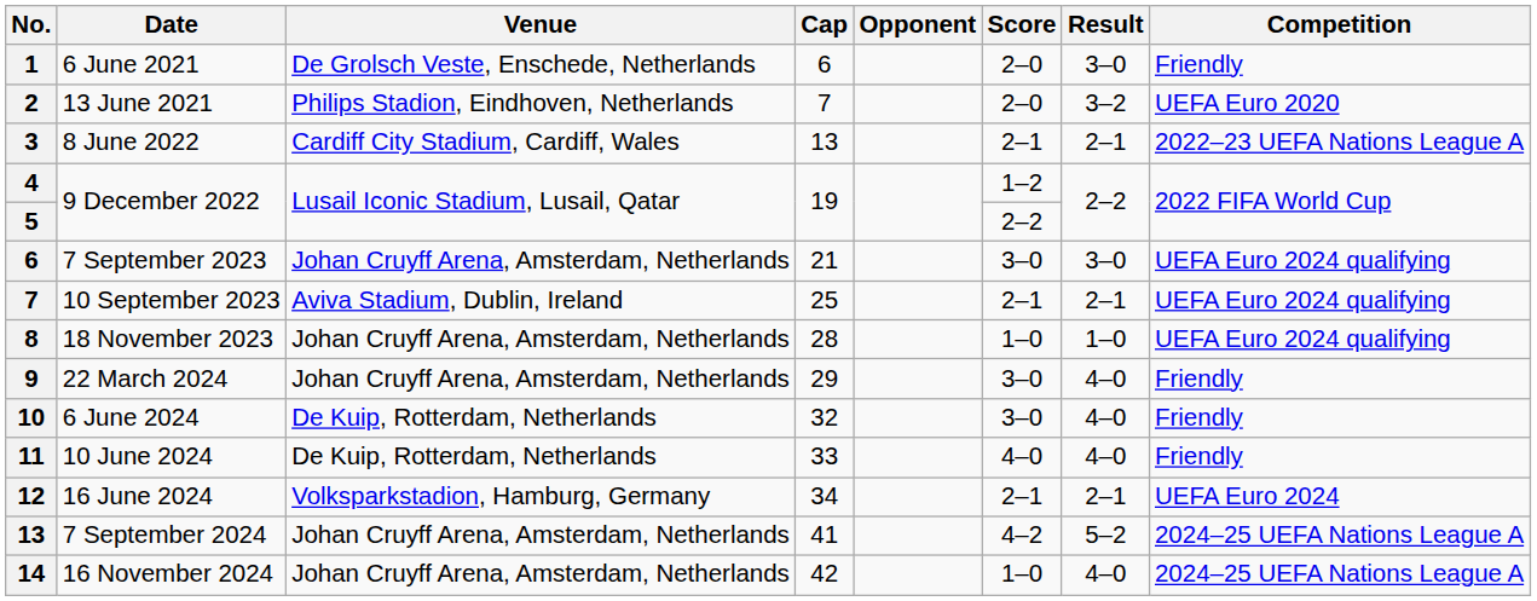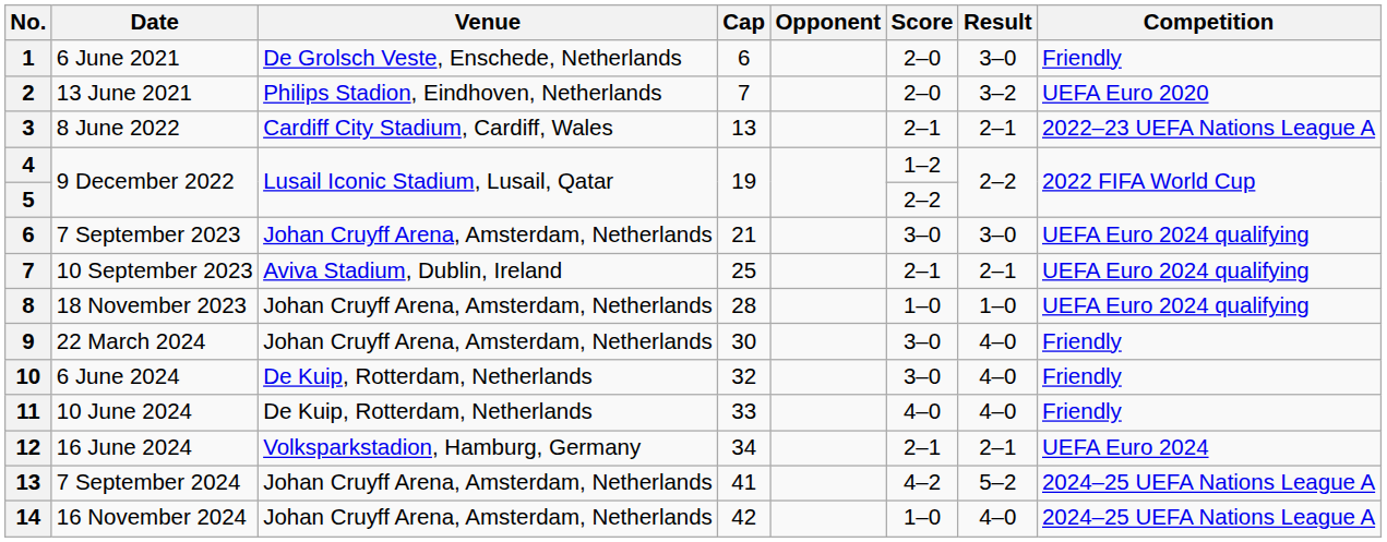 <table class="wikitable sortable plainrowheaders">
 <tr>
 <th scope=col>No.</th>
 <th scope=col>Date</th>
 <th scope=col>Venue</th>
 <th scope=col>Cap</th>
 <th scope=col>Opponent</th>
 <th scope=col>Score</th>
 <th scope=col>Result</th>
 <th scope=col>Competition</th>
 </tr>
 <tr>
 <th scope=row>1</th>
 <td>6 June 2021</td>
 <td><a href='#'>De Grolsch Veste</a>, Enschede, Netherlands</td>
 <td align="center">6</td>
 <td></td>
 <td align="center">2–0</td>
 <td align="center">3–0</td>
 <td><a href='#'>Friendly</a></td>
 </tr>
 <tr>
 <th scope=row>2</th>
 <td>13 June 2021</td>
 <td><a href='#'>Philips Stadion</a>, Eindhoven, Netherlands</td>
 <td align="center">7</td>
 <td></td>
 <td align="center">2–0</td>
 <td align="center">3–2</td>
 <td><a href='#'>UEFA Euro 2020</a></td>
 </tr>
 <tr>
 <th scope=row>3</th>
 <td>8 June 2022</td>
 <td><a href='#'>Cardiff City Stadium</a>, Cardiff, Wales</td>
 <td align="center">13</td>
 <td></td>
 <td align="center">2–1</td>
 <td align="center">2–1</td>
 <td><a href='#'>2022–23 UEFA Nations League A</a></td>
 </tr>
 <tr>
 <th scope=row>4</th>
 <td rowspan=2>9 December 2022</td>
 <td rowspan=2><a href='#'>Lusail Iconic Stadium</a>, Lusail, Qatar</td>
 <td align="center" rowspan=2>19</td>
 <td rowspan=2></td>
 <td align="center">1–2</td>
 <td align="center" rowspan=2>2–2 </td>
 <td rowspan=2><a href='#'>2022 FIFA World Cup</a></td>
 </tr>
 <tr>
 <th scope=row>5</th>
 <td align="center">2–2</td>
 </tr>
 <tr>
 <th scope=row>6</th>
 <td>7 September 2023</td>
 <td><a href='#'>Johan Cruyff Arena</a>, Amsterdam, Netherlands</td>
 <td align="center">21</td>
 <td></td>
 <td align="center">3–0</td>
 <td align="center">3–0</td>
 <td><a href='#'>UEFA Euro 2024 qualifying</a></td>
 </tr>
 <tr>
 <th scope=row>7</th>
 <td>10 September 2023</td>
 <td><a href='#'>Aviva Stadium</a>, Dublin, Ireland</td>
 <td align="center">25</td>
 <td></td>
 <td align="center">2–1</td>
 <td align="center">2–1</td>
 <td><a href='#'>UEFA Euro 2024 qualifying</a></td>
 </tr>
 <tr>
 <th scope=row>8</th>
 <td>18 November 2023</td>
 <td>Johan Cruyff Arena, Amsterdam, Netherlands</td>
 <td align="center">28</td>
 <td></td>
 <td align="center">1–0</td>
 <td align="center">1–0</td>
 <td><a href='#'>UEFA Euro 2024 qualifying</a></td>
 </tr>
 <tr>
 <th scope=row>9</th>
 <td>22 March 2024</td>
 <td>Johan Cruyff Arena, Amsterdam, Netherlands</td>
-<td align="center">29</td>
+<td align="center">30</td>
 <td></td>
 <td align="center">3–0</td>
 <td align="center">4–0</td>
 <td><a href='#'>Friendly</a></td>
 </tr>
 <tr>
 <th scope=row>10</th>
 <td>6 June 2024</td>
 <td><a href='#'>De Kuip</a>, Rotterdam, Netherlands</td>
 <td align="center">32</td>
 <td></td>
 <td align="center">3–0</td>
 <td align="center">4–0</td>
 <td><a href='#'>Friendly</a></td>
 </tr>
 <tr>
 <th scope=row>11</th>
 <td>10 June 2024</td>
 <td>De Kuip, Rotterdam, Netherlands</td>
 <td align="center">33</td>
 <td></td>
 <td align="center">4–0</td>
 <td align="center">4–0</td>
 <td><a href='#'>Friendly</a></td>
 </tr>
 <tr>
 <th scope=row>12</th>
 <td>16 June 2024</td>
 <td><a href='#'>Volksparkstadion</a>, Hamburg, Germany</td>
 <td align="center">34</td>
 <td></td>
 <td align="center">2–1</td>
 <td align="center">2–1</td>
 <td><a href='#'>UEFA Euro 2024</a></td>
 </tr>
 <tr>
 <th scope=row>13</th>
 <td>7 September 2024</td>
 <td>Johan Cruyff Arena, Amsterdam, Netherlands</td>
 <td align="center">41</td>
 <td></td>
 <td align="center">4–2</td>
 <td align="center">5–2</td>
 <td><a href='#'>2024–25 UEFA Nations League A</a></td>
 </tr>
 <tr>
 <th scope=row>14</th>
 <td>16 November 2024</td>
 <td>Johan Cruyff Arena, Amsterdam, Netherlands</td>
 <td align="center">42</td>
 <td></td>
 <td align="center">1–0</td>
 <td align="center">4–0</td>
 <td><a href='#'>2024–25 UEFA Nations League A</a></td>
 </tr>
 </table>
